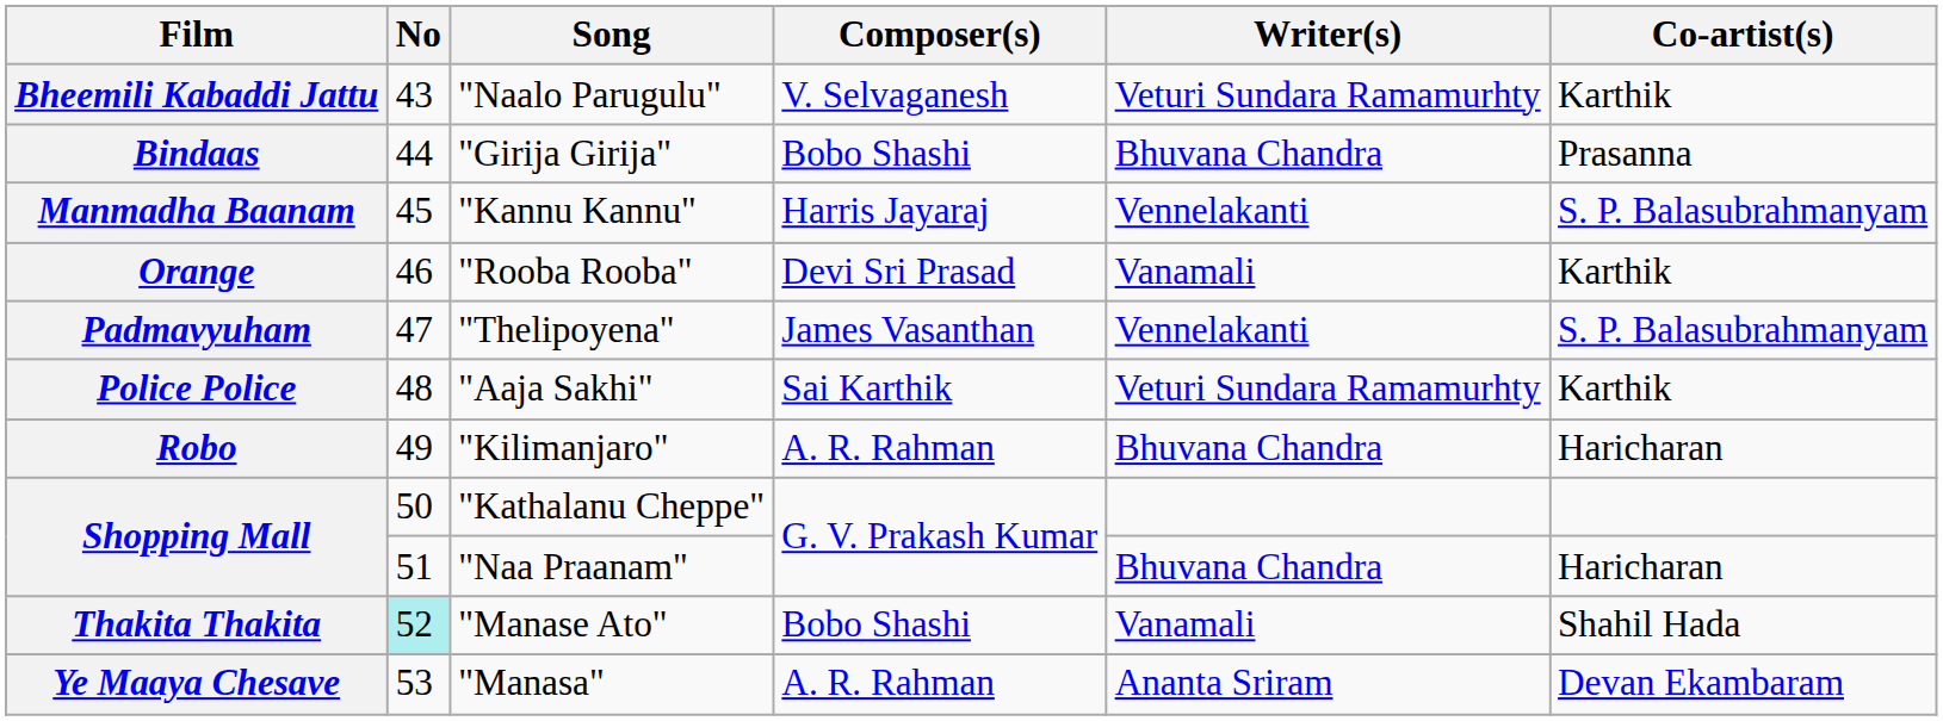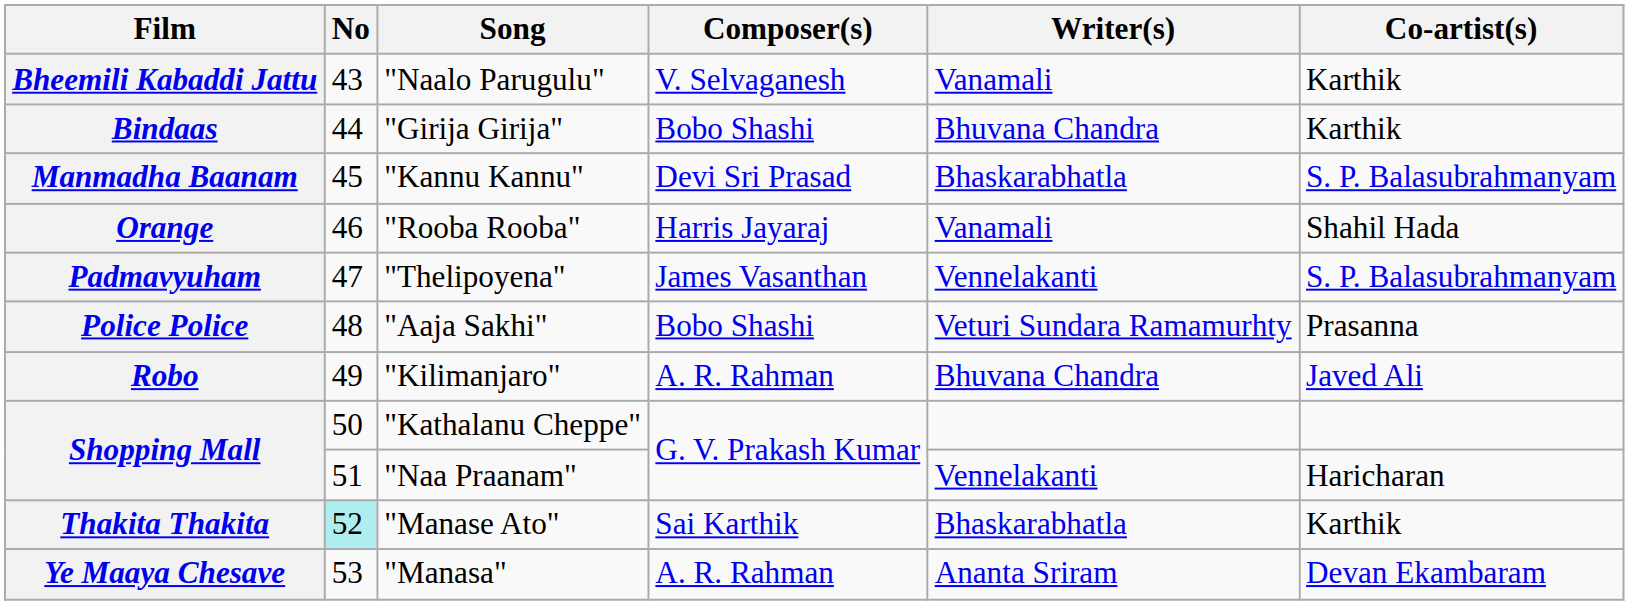 <table class="wikitable sortable plainrowheaders">
 <tr>
 <th>Film</th>
 <th>No</th>
 <th>Song</th>
 <th>Composer(s)</th>
 <th>Writer(s)</th>
 <th>Co-artist(s)</th>
 </tr>
 <tr>
 <th><em><a href='#'>Bheemili Kabaddi Jattu</a></em></th>
 <td>43</td>
 <td>"Naalo Parugulu"</td>
 <td><a href='#'>V. Selvaganesh</a></td>
-<td><a href='#'>Veturi Sundara Ramamurhty</a></td>
+<td><a href='#'>Vanamali</a></td>
 <td>Karthik</td>
 </tr>
 <tr>
 <th><a href='#'><em>Bindaas</em></a></th>
 <td>44</td>
 <td>"Girija Girija"</td>
 <td><a href='#'>Bobo Shashi</a></td>
 <td><a href='#'>Bhuvana Chandra</a></td>
-<td>Prasanna</td>
+<td>Karthik</td>
 </tr>
 <tr>
 <th><a href='#'><em>Manmadha Baanam</em></a></th>
 <td>45</td>
 <td>"Kannu Kannu"</td>
-<td><a href='#'>Harris Jayaraj</a></td>
-<td><a href='#'>Vennelakanti</a></td>
+<td><a href='#'>Devi Sri Prasad</a></td>
+<td><a href='#'>Bhaskarabhatla</a></td>
 <td><a href='#'>S. P. Balasubrahmanyam</a></td>
 </tr>
 <tr>
 <th><em><a href='#'>Orange</a></em></th>
 <td>46</td>
 <td>"Rooba Rooba"</td>
-<td><a href='#'>Devi Sri Prasad</a></td>
+<td><a href='#'>Harris Jayaraj</a></td>
 <td><a href='#'>Vanamali</a></td>
-<td>Karthik</td>
+<td>Shahil Hada</td>
 </tr>
 <tr>
 <th><em><a href='#'>Padmavyuham</a></em></th>
 <td>47</td>
 <td>"Thelipoyena"</td>
 <td><a href='#'>James Vasanthan</a></td>
 <td><a href='#'>Vennelakanti</a></td>
 <td><a href='#'>S. P. Balasubrahmanyam</a></td>
 </tr>
 <tr>
 <th><em><a href='#'>Police Police</a></em></th>
 <td>48</td>
 <td>"Aaja Sakhi"</td>
-<td><a href='#'>Sai Karthik</a></td>
+<td><a href='#'>Bobo Shashi</a></td>
 <td><a href='#'>Veturi Sundara Ramamurhty</a></td>
-<td>Karthik</td>
+<td>Prasanna</td>
 </tr>
 <tr>
 <th><em><a href='#'>Robo</a></em></th>
 <td>49</td>
 <td>"Kilimanjaro"</td>
 <td><a href='#'>A. R. Rahman</a></td>
 <td><a href='#'>Bhuvana Chandra</a></td>
-<td>Haricharan</td>
+<td><a href='#'>Javed Ali</a></td>
 </tr>
 <tr>
 <th rowspan="2"><a href='#'><em>Shopping Mall</em></a></th>
 <td>50</td>
 <td>"Kathalanu Cheppe"</td>
 <td rowspan="2"><a href='#'>G. V. Prakash Kumar</a></td>
 <td></td>
 <td></td>
 </tr>
 <tr>
 <td>51</td>
 <td>"Naa Praanam"</td>
-<td><a href='#'>Bhuvana Chandra</a></td>
+<td><a href='#'>Vennelakanti</a></td>
 <td>Haricharan</td>
 </tr>
 <tr>
 <th><em><a href='#'>Thakita Thakita</a></em></th>
 <td style="background: paleturquoise;">52</td>
 <td>"Manase Ato"</td>
-<td><a href='#'>Bobo Shashi</a></td>
-<td><a href='#'>Vanamali</a></td>
-<td>Shahil Hada</td>
+<td><a href='#'>Sai Karthik</a></td>
+<td><a href='#'>Bhaskarabhatla</a></td>
+<td>Karthik</td>
 </tr>
 <tr>
 <th><em><a href='#'>Ye Maaya Chesave</a></em></th>
 <td>53</td>
 <td>"Manasa"</td>
 <td><a href='#'>A. R. Rahman</a></td>
 <td><a href='#'>Ananta Sriram</a></td>
 <td><a href='#'>Devan Ekambaram</a></td>
 </tr>
 </table>
